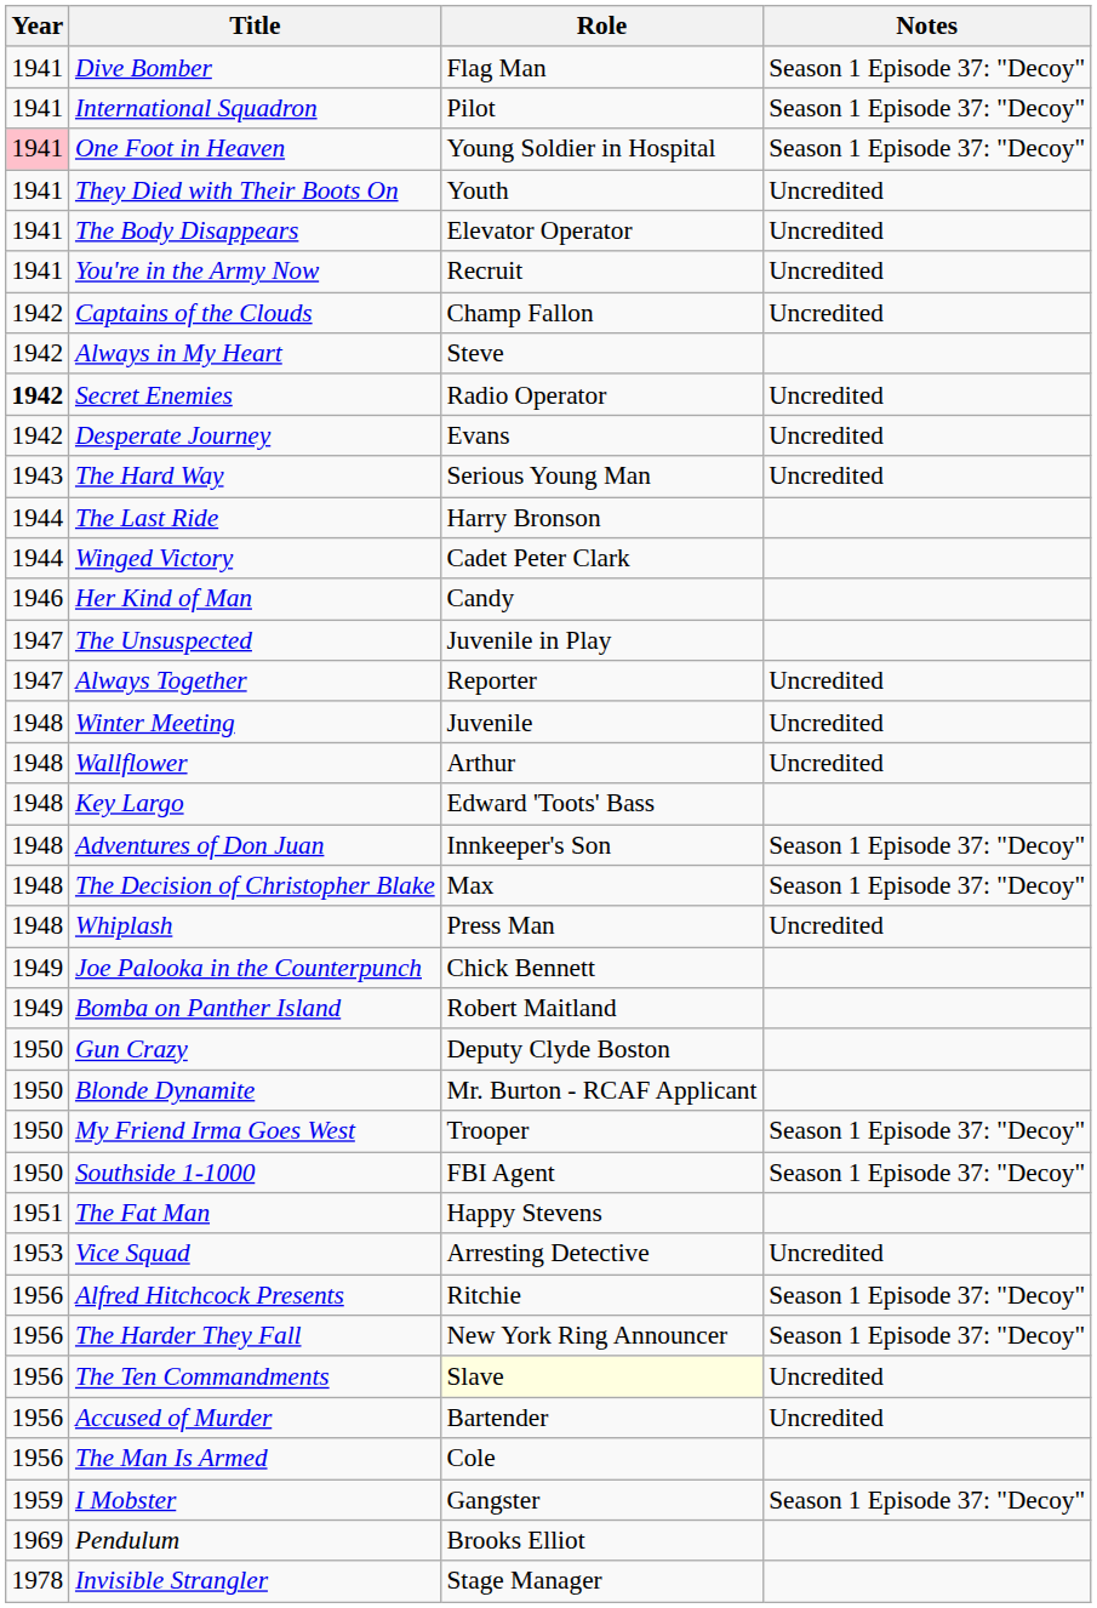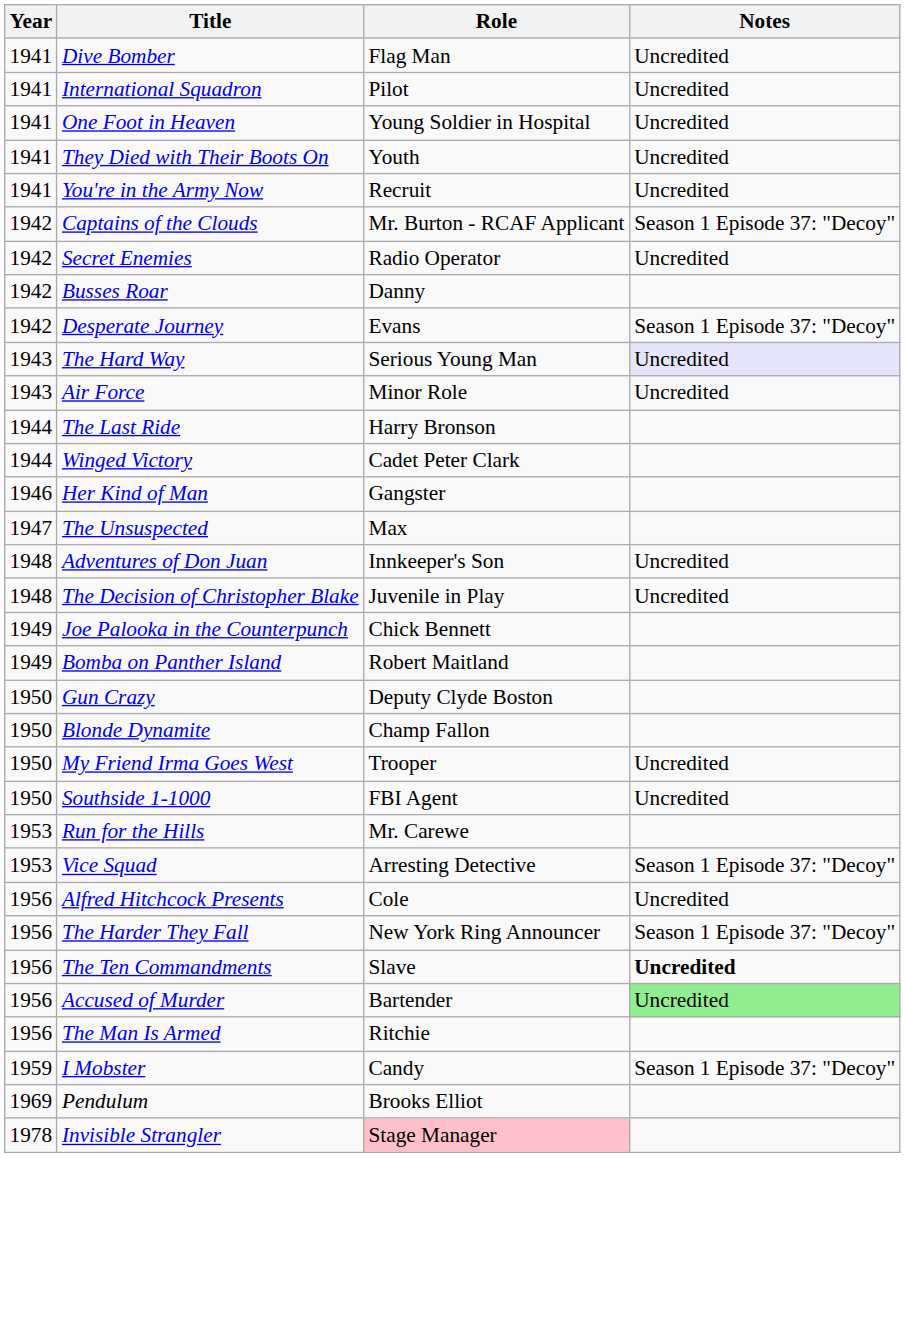 <table class="wikitable">
 <tr>
 <th>Year</th>
 <th>Title</th>
 <th>Role</th>
 <th>Notes</th>
 </tr>
 <tr>
 <td>1941</td>
 <td><em><a href='#'>Dive Bomber</a></em></td>
 <td>Flag Man</td>
-<td>Season 1 Episode 37: "Decoy"</td>
+<td>Uncredited</td>
 </tr>
 <tr>
 <td>1941</td>
 <td><em><a href='#'>International Squadron</a></em></td>
 <td>Pilot</td>
-<td>Season 1 Episode 37: "Decoy"</td>
+<td>Uncredited</td>
 </tr>
 <tr>
-<td style="background: pink;">1941</td>
+<td>1941</td>
 <td><em><a href='#'>One Foot in Heaven</a></em></td>
 <td>Young Soldier in Hospital</td>
-<td>Season 1 Episode 37: "Decoy"</td>
+<td>Uncredited</td>
 </tr>
 <tr>
 <td>1941</td>
 <td><em><a href='#'>They Died with Their Boots On</a></em></td>
 <td>Youth</td>
-<td>Uncredited</td>
-</tr>
-<tr>
-<td>1941</td>
-<td><em><a href='#'>The Body Disappears</a></em></td>
-<td>Elevator Operator</td>
 <td>Uncredited</td>
 </tr>
 <tr>
 <td>1941</td>
 <td><em><a href='#'>You're in the Army Now</a></em></td>
 <td>Recruit</td>
 <td>Uncredited</td>
 </tr>
 <tr>
 <td>1942</td>
 <td><em><a href='#'>Captains of the Clouds</a></em></td>
-<td>Champ Fallon</td>
-<td>Uncredited</td>
+<td>Mr. Burton - RCAF Applicant</td>
+<td>Season 1 Episode 37: "Decoy"</td>
 </tr>
 <tr>
 <td>1942</td>
-<td><em><a href='#'>Always in My Heart</a></em></td>
-<td>Steve</td>
-<td></td>
-</tr>
-<tr>
-<td><strong>1942</strong></td>
 <td><em><a href='#'>Secret Enemies</a></em></td>
 <td>Radio Operator</td>
 <td>Uncredited</td>
 </tr>
 <tr>
 <td>1942</td>
+<td><em><a href='#'>Busses Roar</a></em></td>
+<td>Danny</td>
+<td></td>
+</tr>
+<tr>
+<td>1942</td>
 <td><em><a href='#'>Desperate Journey</a></em></td>
 <td>Evans</td>
-<td>Uncredited</td>
+<td>Season 1 Episode 37: "Decoy"</td>
 </tr>
 <tr>
 <td>1943</td>
 <td><em><a href='#'>The Hard Way</a></em></td>
 <td>Serious Young Man</td>
+<td style="background: lavender;">Uncredited</td>
+</tr>
+<tr>
+<td>1943</td>
+<td><em><a href='#'>Air Force</a></em></td>
+<td>Minor Role</td>
 <td>Uncredited</td>
 </tr>
 <tr>
 <td>1944</td>
 <td><em><a href='#'>The Last Ride</a></em></td>
 <td>Harry Bronson</td>
 <td></td>
 </tr>
 <tr>
 <td>1944</td>
 <td><em><a href='#'>Winged Victory</a></em></td>
 <td>Cadet Peter Clark</td>
 <td></td>
 </tr>
 <tr>
 <td>1946</td>
 <td><em><a href='#'>Her Kind of Man</a></em></td>
-<td>Candy</td>
+<td>Gangster</td>
 <td></td>
 </tr>
 <tr>
 <td>1947</td>
 <td><em><a href='#'>The Unsuspected</a></em></td>
-<td>Juvenile in Play</td>
-<td></td>
-</tr>
-<tr>
-<td>1947</td>
-<td><em><a href='#'>Always Together</a></em></td>
-<td>Reporter</td>
-<td>Uncredited</td>
-</tr>
-<tr>
-<td>1948</td>
-<td><em><a href='#'>Winter Meeting</a></em></td>
-<td>Juvenile</td>
-<td>Uncredited</td>
-</tr>
-<tr>
-<td>1948</td>
-<td><em><a href='#'>Wallflower</a></em></td>
-<td>Arthur</td>
-<td>Uncredited</td>
-</tr>
-<tr>
-<td>1948</td>
-<td><em><a href='#'>Key Largo</a></em></td>
-<td>Edward 'Toots' Bass</td>
+<td>Max</td>
 <td></td>
 </tr>
 <tr>
 <td>1948</td>
 <td><em><a href='#'>Adventures of Don Juan</a></em></td>
 <td>Innkeeper's Son</td>
-<td>Season 1 Episode 37: "Decoy"</td>
+<td>Uncredited</td>
 </tr>
 <tr>
 <td>1948</td>
 <td><em><a href='#'>The Decision of Christopher Blake</a></em></td>
-<td>Max</td>
-<td>Season 1 Episode 37: "Decoy"</td>
-</tr>
-<tr>
-<td>1948</td>
-<td><em><a href='#'>Whiplash</a></em></td>
-<td>Press Man</td>
+<td>Juvenile in Play</td>
 <td>Uncredited</td>
 </tr>
 <tr>
 <td>1949</td>
 <td><em><a href='#'>Joe Palooka in the Counterpunch</a></em></td>
 <td>Chick Bennett</td>
 <td></td>
 </tr>
 <tr>
 <td>1949</td>
 <td><em><a href='#'>Bomba on Panther Island</a></em></td>
 <td>Robert Maitland</td>
 <td></td>
 </tr>
 <tr>
 <td>1950</td>
 <td><em><a href='#'>Gun Crazy</a></em></td>
 <td>Deputy Clyde Boston</td>
 <td></td>
 </tr>
 <tr>
 <td>1950</td>
 <td><em><a href='#'>Blonde Dynamite</a></em></td>
-<td>Mr. Burton - RCAF Applicant</td>
+<td>Champ Fallon</td>
 <td></td>
 </tr>
 <tr>
 <td>1950</td>
 <td><em><a href='#'>My Friend Irma Goes West</a></em></td>
 <td>Trooper</td>
-<td>Season 1 Episode 37: "Decoy"</td>
+<td>Uncredited</td>
 </tr>
 <tr>
 <td>1950</td>
 <td><em><a href='#'>Southside 1-1000</a></em></td>
 <td>FBI Agent</td>
-<td>Season 1 Episode 37: "Decoy"</td>
+<td>Uncredited</td>
 </tr>
 <tr>
-<td>1951</td>
-<td><em><a href='#'>The Fat Man</a></em></td>
-<td>Happy Stevens</td>
+<td>1953</td>
+<td><em><a href='#'>Run for the Hills</a></em></td>
+<td>Mr. Carewe</td>
 <td></td>
 </tr>
 <tr>
 <td>1953</td>
 <td><em><a href='#'>Vice Squad</a></em></td>
 <td>Arresting Detective</td>
-<td>Uncredited</td>
+<td>Season 1 Episode 37: "Decoy"</td>
 </tr>
 <tr>
 <td>1956</td>
 <td><em><a href='#'>Alfred Hitchcock Presents</a></em></td>
-<td>Ritchie</td>
-<td>Season 1 Episode 37: "Decoy"</td>
+<td>Cole</td>
+<td>Uncredited</td>
 </tr>
 <tr>
 <td>1956</td>
 <td><em><a href='#'>The Harder They Fall</a></em></td>
 <td>New York Ring Announcer</td>
 <td>Season 1 Episode 37: "Decoy"</td>
 </tr>
 <tr>
 <td>1956</td>
 <td><em><a href='#'>The Ten Commandments</a></em></td>
-<td style="background: lightyellow;">Slave</td>
-<td>Uncredited</td>
+<td>Slave</td>
+<td><strong>Uncredited</strong></td>
 </tr>
 <tr>
 <td>1956</td>
 <td><em><a href='#'>Accused of Murder</a></em></td>
 <td>Bartender</td>
-<td>Uncredited</td>
+<td style="background: lightgreen;">Uncredited</td>
 </tr>
 <tr>
 <td>1956</td>
 <td><em><a href='#'>The Man Is Armed</a></em></td>
-<td>Cole</td>
+<td>Ritchie</td>
 <td></td>
 </tr>
 <tr>
 <td>1959</td>
 <td><em><a href='#'>I Mobster</a></em></td>
-<td>Gangster</td>
+<td>Candy</td>
 <td>Season 1 Episode 37: "Decoy"</td>
 </tr>
 <tr>
 <td>1969</td>
 <td><em>Pendulum</em></td>
 <td>Brooks Elliot</td>
 <td></td>
 </tr>
 <tr>
 <td>1978</td>
 <td><em><a href='#'>Invisible Strangler</a></em></td>
-<td>Stage Manager</td>
+<td style="background: pink;">Stage Manager</td>
 <td></td>
 </tr>
 </table>
